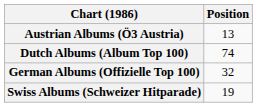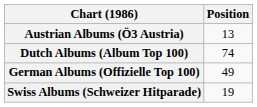 <table class="wikitable sortable plainrowheaders" style="text-align:center">
 <tr>
 <th scope="col">Chart (1986)</th>
 <th scope="col">Position</th>
 </tr>
 <tr>
 <th scope="row">Austrian Albums (Ö3 Austria)</th>
 <td>13</td>
 </tr>
 <tr>
 <th scope="row">Dutch Albums (Album Top 100)</th>
 <td>74</td>
 </tr>
 <tr>
 <th scope="row">German Albums (Offizielle Top 100)</th>
-<td>32</td>
+<td>49</td>
 </tr>
 <tr>
 <th scope="row">Swiss Albums (Schweizer Hitparade)</th>
 <td>19</td>
 </tr>
 </table>
